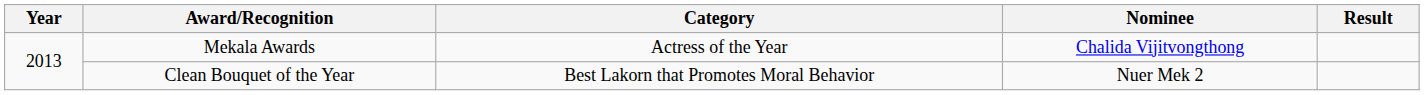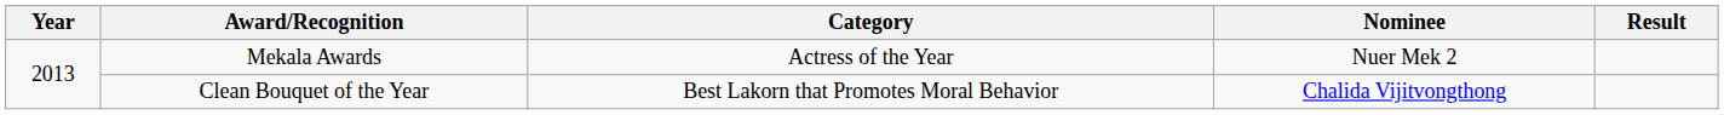 <table class="wikitable" style="text-align:center; font-size:100%; line-height:18px;"  width="100%">
 <tr>
 <th>Year</th>
 <th>Award/Recognition</th>
 <th>Category</th>
 <th>Nominee</th>
 <th>Result</th>
 </tr>
 <tr>
 <td rowspan="2">2013</td>
 <td>Mekala Awards</td>
 <td>Actress of the Year</td>
-<td><a href='#'>Chalida Vijitvongthong</a></td>
+<td>Nuer Mek 2</td>
 <td></td>
 </tr>
 <tr>
 <td>Clean Bouquet of the Year</td>
 <td>Best Lakorn that Promotes Moral Behavior</td>
-<td>Nuer Mek 2</td>
+<td><a href='#'>Chalida Vijitvongthong</a></td>
 <td></td>
 </tr>
 </table>
